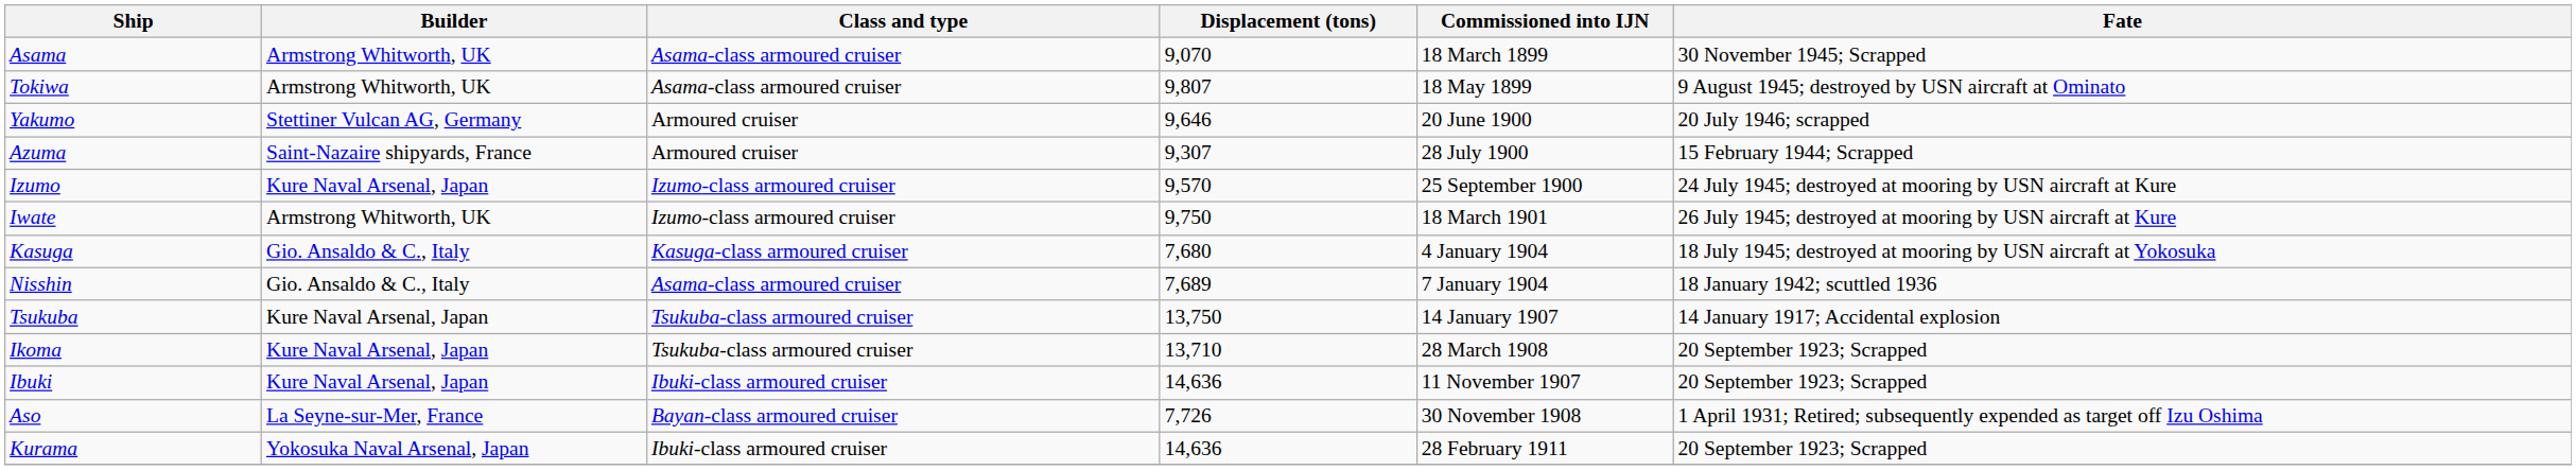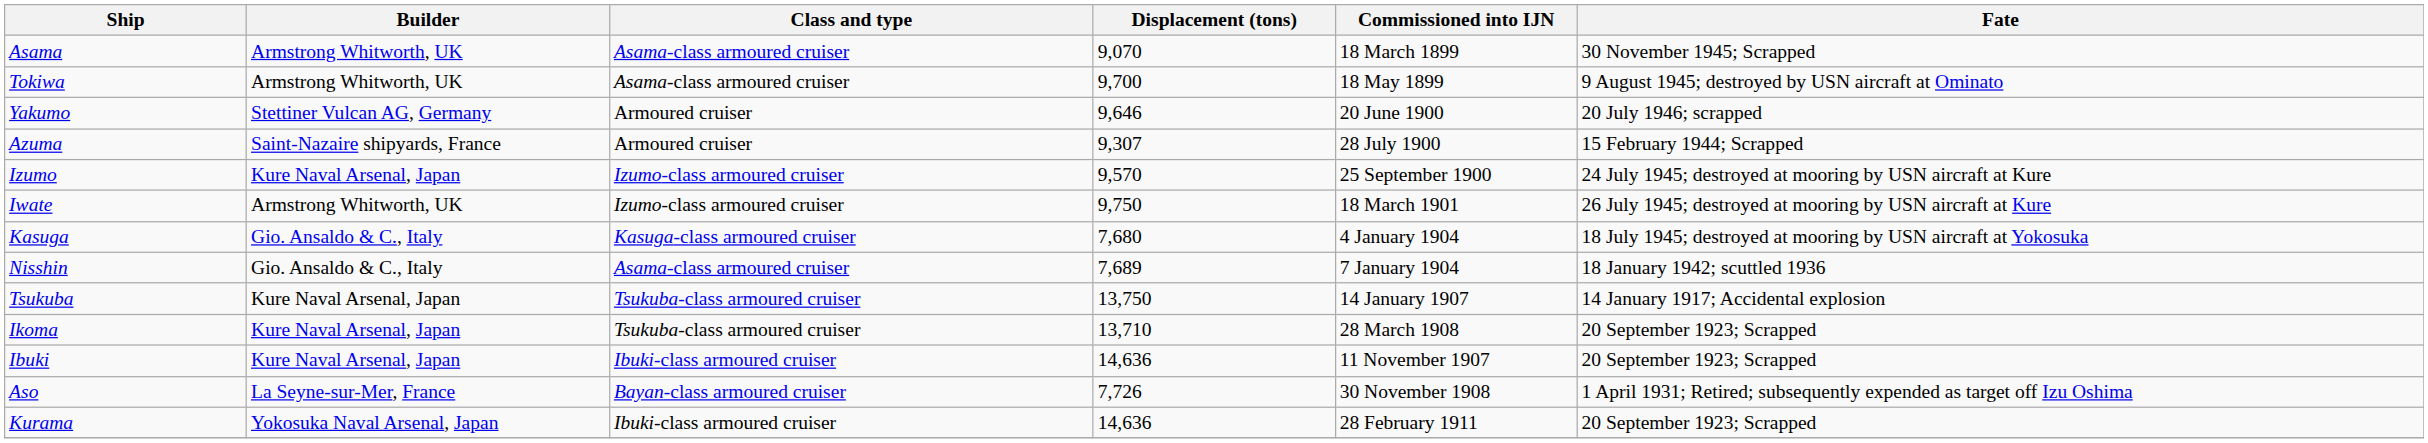 <table class="wikitable" width="100%">
 <tr>
 <th width="10%">Ship</th>
 <th width="15%">Builder</th>
 <th width="20%">Class and type</th>
 <th width="10%">Displacement (tons)</th>
 <th width="10%">Commissioned into IJN</th>
 <th width="35%">Fate</th>
 </tr>
 <tr>
 <td><a href='#'><em>Asama</em></a></td>
 <td><a href='#'>Armstrong Whitworth</a>, <a href='#'>UK</a></td>
 <td><a href='#'><em>Asama</em>-class armoured cruiser</a></td>
 <td>9,070</td>
 <td>18 March 1899</td>
 <td>30 November 1945; Scrapped</td>
 </tr>
 <tr>
 <td><a href='#'><em>Tokiwa</em></a></td>
 <td>Armstrong Whitworth, UK</td>
 <td><em>Asama</em>-class armoured cruiser</td>
-<td>9,807</td>
+<td>9,700</td>
 <td>18 May 1899</td>
 <td>9 August 1945; destroyed by USN aircraft at <a href='#'>Ominato</a></td>
 </tr>
 <tr>
 <td><a href='#'><em>Yakumo</em></a></td>
 <td><a href='#'>Stettiner Vulcan AG</a>, <a href='#'>Germany</a></td>
 <td>Armoured cruiser</td>
 <td>9,646</td>
 <td>20 June 1900</td>
 <td>20 July 1946; scrapped</td>
 </tr>
 <tr>
 <td><a href='#'><em>Azuma</em></a></td>
 <td><a href='#'>Saint-Nazaire</a> shipyards, France</td>
 <td>Armoured cruiser</td>
 <td>9,307</td>
 <td>28 July 1900</td>
 <td>15 February 1944; Scrapped</td>
 </tr>
 <tr>
 <td><a href='#'><em>Izumo</em></a></td>
 <td><a href='#'>Kure Naval Arsenal</a>, <a href='#'>Japan</a></td>
 <td><a href='#'><em>Izumo</em>-class armoured cruiser</a></td>
 <td>9,570</td>
 <td>25 September 1900</td>
 <td>24 July 1945; destroyed at mooring by USN aircraft at Kure</td>
 </tr>
 <tr>
 <td><a href='#'><em>Iwate</em></a></td>
 <td>Armstrong Whitworth, UK</td>
 <td><em>Izumo</em>-class armoured cruiser</td>
 <td>9,750</td>
 <td>18 March 1901</td>
 <td>26 July 1945; destroyed at mooring by USN aircraft at <a href='#'>Kure</a></td>
 </tr>
 <tr>
 <td><a href='#'><em>Kasuga</em></a></td>
 <td><a href='#'>Gio. Ansaldo & C.</a>, <a href='#'>Italy</a></td>
 <td><a href='#'><em>Kasuga</em>-class armoured cruiser</a></td>
 <td>7,680</td>
 <td>4 January 1904</td>
 <td>18 July 1945; destroyed at mooring by USN aircraft at <a href='#'>Yokosuka</a></td>
 </tr>
 <tr>
 <td><a href='#'><em>Nisshin</em></a></td>
 <td>Gio. Ansaldo & C., Italy</td>
 <td><a href='#'><em>Asama</em>-class armoured cruiser</a></td>
 <td>7,689</td>
 <td>7 January 1904</td>
 <td>18 January 1942; scuttled 1936</td>
 </tr>
 <tr>
 <td><a href='#'><em>Tsukuba</em></a></td>
 <td>Kure Naval Arsenal, Japan</td>
 <td><a href='#'><em>Tsukuba</em>-class armoured cruiser</a></td>
 <td>13,750</td>
 <td>14 January 1907</td>
 <td>14 January 1917; Accidental explosion</td>
 </tr>
 <tr>
 <td><a href='#'><em>Ikoma</em></a></td>
 <td><a href='#'>Kure Naval Arsenal</a>, <a href='#'>Japan</a></td>
 <td><em>Tsukuba</em>-class armoured cruiser</td>
 <td>13,710</td>
 <td>28 March 1908</td>
 <td>20 September 1923; Scrapped</td>
 </tr>
 <tr>
 <td><a href='#'><em>Ibuki</em></a></td>
 <td><a href='#'>Kure Naval Arsenal</a>, <a href='#'>Japan</a></td>
 <td><a href='#'><em>Ibuki</em>-class armoured cruiser</a></td>
 <td>14,636</td>
 <td>11 November 1907</td>
 <td>20 September 1923; Scrapped</td>
 </tr>
 <tr>
 <td><a href='#'><em>Aso</em></a></td>
 <td><a href='#'>La Seyne-sur-Mer</a>, <a href='#'>France</a></td>
 <td><a href='#'><em>Bayan</em>-class armoured cruiser</a></td>
 <td>7,726</td>
 <td>30 November 1908</td>
 <td>1 April 1931; Retired; subsequently expended as target off <a href='#'>Izu Oshima</a></td>
 </tr>
 <tr>
 <td><a href='#'><em>Kurama</em></a></td>
 <td><a href='#'>Yokosuka Naval Arsenal</a>, <a href='#'>Japan</a></td>
 <td><em>Ibuki</em>-class armoured cruiser</td>
 <td>14,636</td>
 <td>28 February 1911</td>
 <td>20 September 1923; Scrapped</td>
 </tr>
 <tr>
 </tr>
 </table>
